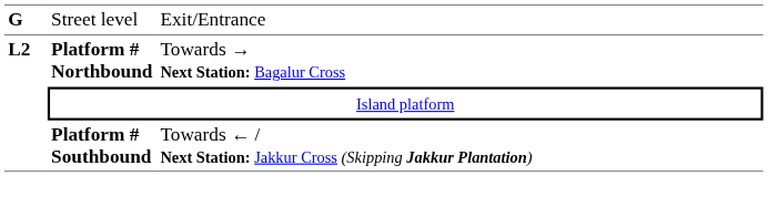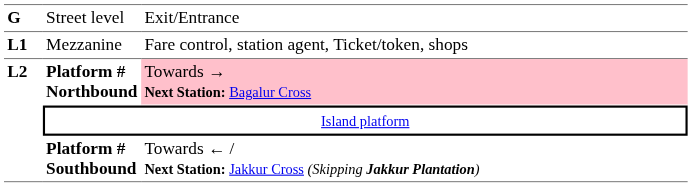 <table border="0" cellspacing="0" cellpadding="3">
 <tr>
 <td width="30" valign="top" style="border-top:solid 1px gray;border-bottom:solid 1px gray;"><strong>G</strong></td>
 <td width="85" valign="top" style="border-top:solid 1px gray;border-bottom:solid 1px gray;">Street level</td>
 <td width="500" valign="top" style="border-top:solid 1px gray;border-bottom:solid 1px gray;">Exit/Entrance</td>
 </tr>
 <tr>
+<td style="border-bottom:solid 1px gray;"><strong>L1</strong></td>
+<td style="border-bottom:solid 1px gray;">Mezzanine</td>
+<td style="border-bottom:solid 1px gray;">Fare control, station agent, Ticket/token, shops</td>
+</tr>
+<tr>
 <td rowspan="3" width="30" valign="top" style="border-bottom:solid 1px gray;"><strong>L2</strong></td>
 <td width="85" style="border-bottom:solid 1px white;"><span><strong>Platform #</strong><br><strong>Northbound</strong></span></td>
-<td width="500" style="border-bottom:solid 1px white;">Towards → <br><small><strong>Next Station:</strong> <a href='#'>Bagalur Cross</a></small></td>
+<td width="500" style="background: pink; border-bottom:solid 1px white;">Towards → <br><small><strong>Next Station:</strong> <a href='#'>Bagalur Cross</a></small></td>
 </tr>
 <tr>
 <td colspan="2" style="border-top:solid 2px black;border-right:solid 2px black;border-left:solid 2px black;border-bottom:solid 2px black;text-align:center;"><small><a href='#'>Island platform</a></small></td>
 </tr>
 <tr>
 <td width="85" style="border-bottom:solid 1px gray;"><span><strong>Platform #</strong><br><strong>Southbound</strong></span></td>
 <td width="500" style="border-bottom:solid 1px gray;">Towards ←  / <br><small><strong>Next Station:</strong> <a href='#'>Jakkur Cross</a> <em>(Skipping <strong>Jakkur Plantation</strong>)</em></small></td>
 </tr>
 </table>
